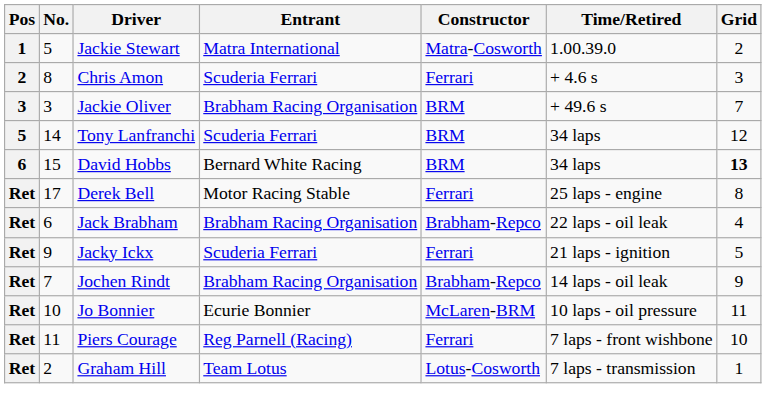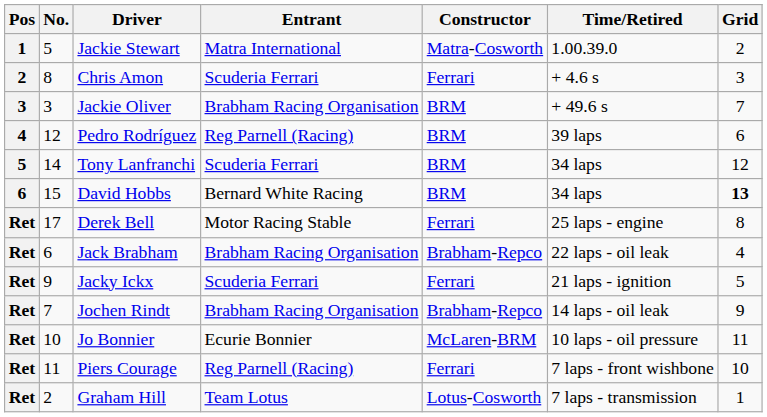 <table class="wikitable" style="font-size: 95%;">
 <tr>
 <th>Pos</th>
 <th>No.</th>
 <th>Driver</th>
 <th>Entrant</th>
 <th>Constructor</th>
 <th>Time/Retired</th>
 <th>Grid</th>
 </tr>
 <tr>
 <th>1</th>
 <td>5</td>
 <td> <a href='#'>Jackie Stewart</a></td>
 <td><a href='#'>Matra International</a></td>
 <td><a href='#'>Matra</a>-<a href='#'>Cosworth</a></td>
 <td>1.00.39.0</td>
 <td style="text-align:center">2</td>
 </tr>
 <tr>
 <th>2</th>
 <td>8</td>
 <td> <a href='#'>Chris Amon</a></td>
 <td><a href='#'>Scuderia Ferrari</a></td>
 <td><a href='#'>Ferrari</a></td>
 <td>+ 4.6 s</td>
 <td style="text-align:center">3</td>
 </tr>
 <tr>
 <th>3</th>
 <td>3</td>
 <td> <a href='#'>Jackie Oliver</a></td>
 <td><a href='#'>Brabham Racing Organisation</a></td>
 <td><a href='#'>BRM</a></td>
 <td>+ 49.6 s</td>
 <td style="text-align:center">7</td>
+</tr>
+<tr>
+<th>4</th>
+<td>12</td>
+<td> <a href='#'>Pedro Rodríguez</a></td>
+<td><a href='#'>Reg Parnell (Racing)</a></td>
+<td><a href='#'>BRM</a></td>
+<td>39 laps</td>
+<td style="text-align:center">6</td>
 </tr>
 <tr>
 <th>5</th>
 <td>14</td>
 <td> <a href='#'>Tony Lanfranchi</a></td>
 <td><a href='#'>Scuderia Ferrari</a></td>
 <td><a href='#'>BRM</a></td>
 <td>34 laps</td>
 <td style="text-align:center">12</td>
 </tr>
 <tr>
 <th>6</th>
 <td>15</td>
 <td> <a href='#'>David Hobbs</a></td>
 <td>Bernard White Racing</td>
 <td><a href='#'>BRM</a></td>
 <td>34 laps</td>
 <td style="text-align:center"><strong>13</strong></td>
 </tr>
 <tr>
 <th>Ret</th>
 <td>17</td>
 <td> <a href='#'>Derek Bell</a></td>
 <td>Motor Racing Stable</td>
 <td><a href='#'>Ferrari</a></td>
 <td>25 laps - engine</td>
 <td style="text-align:center">8</td>
 </tr>
 <tr>
 <th>Ret</th>
 <td>6</td>
 <td> <a href='#'>Jack Brabham</a></td>
 <td><a href='#'>Brabham Racing Organisation</a></td>
 <td><a href='#'>Brabham</a>-<a href='#'>Repco</a></td>
 <td>22 laps - oil leak</td>
 <td style="text-align:center">4</td>
 </tr>
 <tr>
 <th>Ret</th>
 <td>9</td>
 <td> <a href='#'>Jacky Ickx</a></td>
 <td><a href='#'>Scuderia Ferrari</a></td>
 <td><a href='#'>Ferrari</a></td>
 <td>21 laps - ignition</td>
 <td style="text-align:center">5</td>
 </tr>
 <tr>
 <th>Ret</th>
 <td>7</td>
 <td> <a href='#'>Jochen Rindt</a></td>
 <td><a href='#'>Brabham Racing Organisation</a></td>
 <td><a href='#'>Brabham</a>-<a href='#'>Repco</a></td>
 <td>14 laps - oil leak</td>
 <td style="text-align:center">9</td>
 </tr>
 <tr>
 <th>Ret</th>
 <td>10</td>
 <td> <a href='#'>Jo Bonnier</a></td>
 <td>Ecurie Bonnier</td>
 <td><a href='#'>McLaren</a>-<a href='#'>BRM</a></td>
 <td>10 laps - oil pressure</td>
 <td style="text-align:center">11</td>
 </tr>
 <tr>
 <th>Ret</th>
 <td>11</td>
 <td> <a href='#'>Piers Courage</a></td>
 <td><a href='#'>Reg Parnell (Racing)</a></td>
 <td><a href='#'>Ferrari</a></td>
 <td>7 laps - front wishbone</td>
 <td style="text-align:center">10</td>
 </tr>
 <tr>
 <th>Ret</th>
 <td>2</td>
 <td> <a href='#'>Graham Hill</a></td>
 <td><a href='#'>Team Lotus</a></td>
 <td><a href='#'>Lotus</a>-<a href='#'>Cosworth</a></td>
 <td>7 laps - transmission</td>
 <td style="text-align:center">1</td>
 </tr>
 </table>
